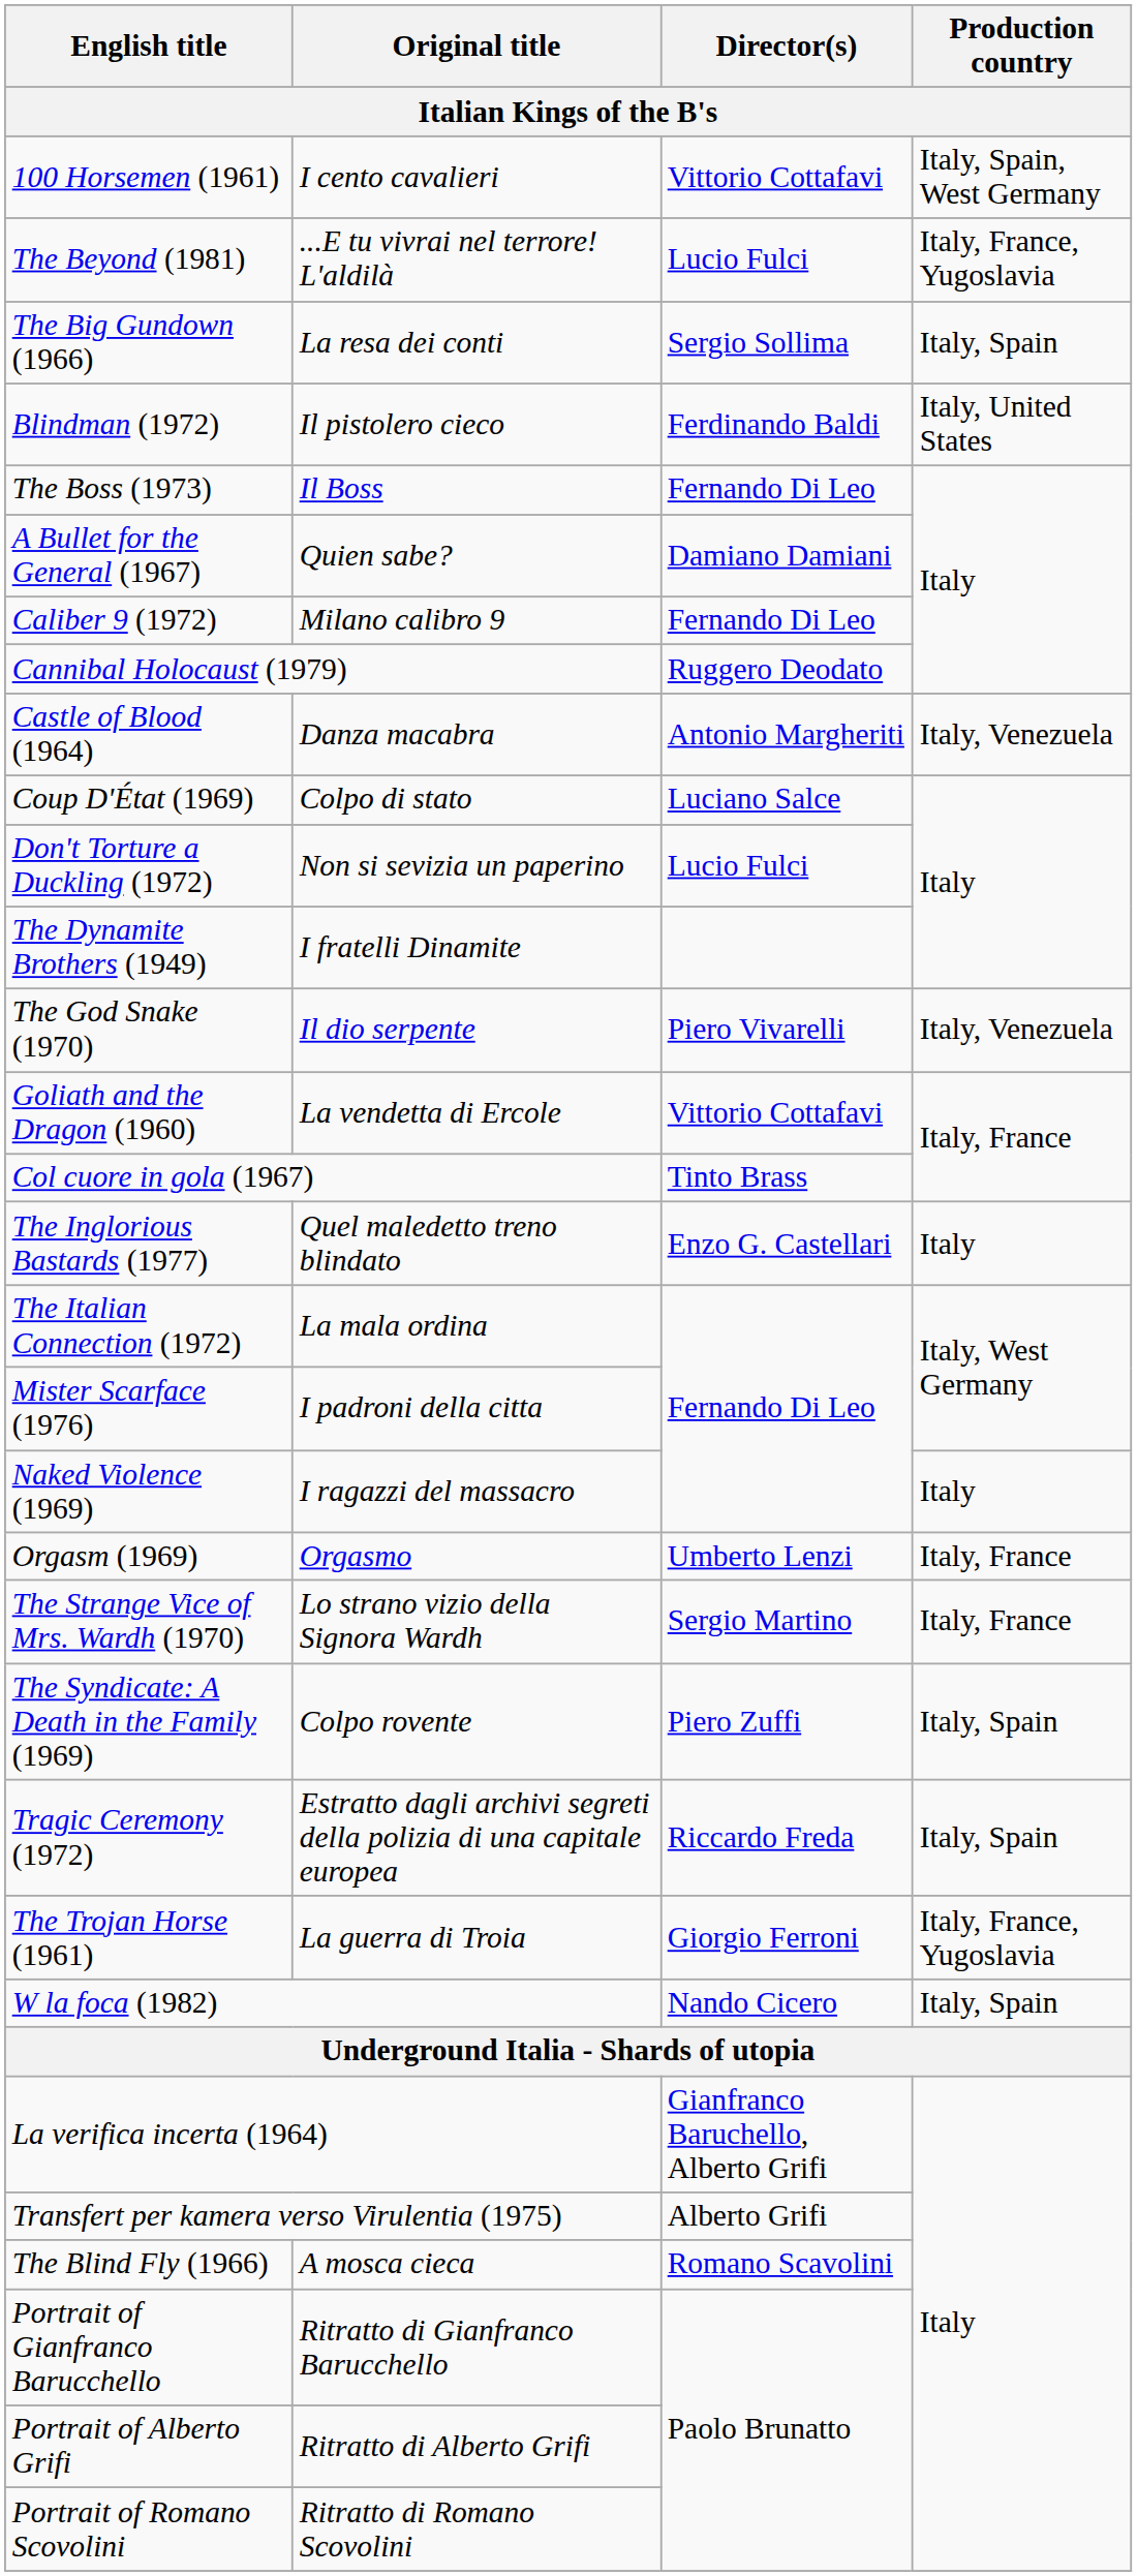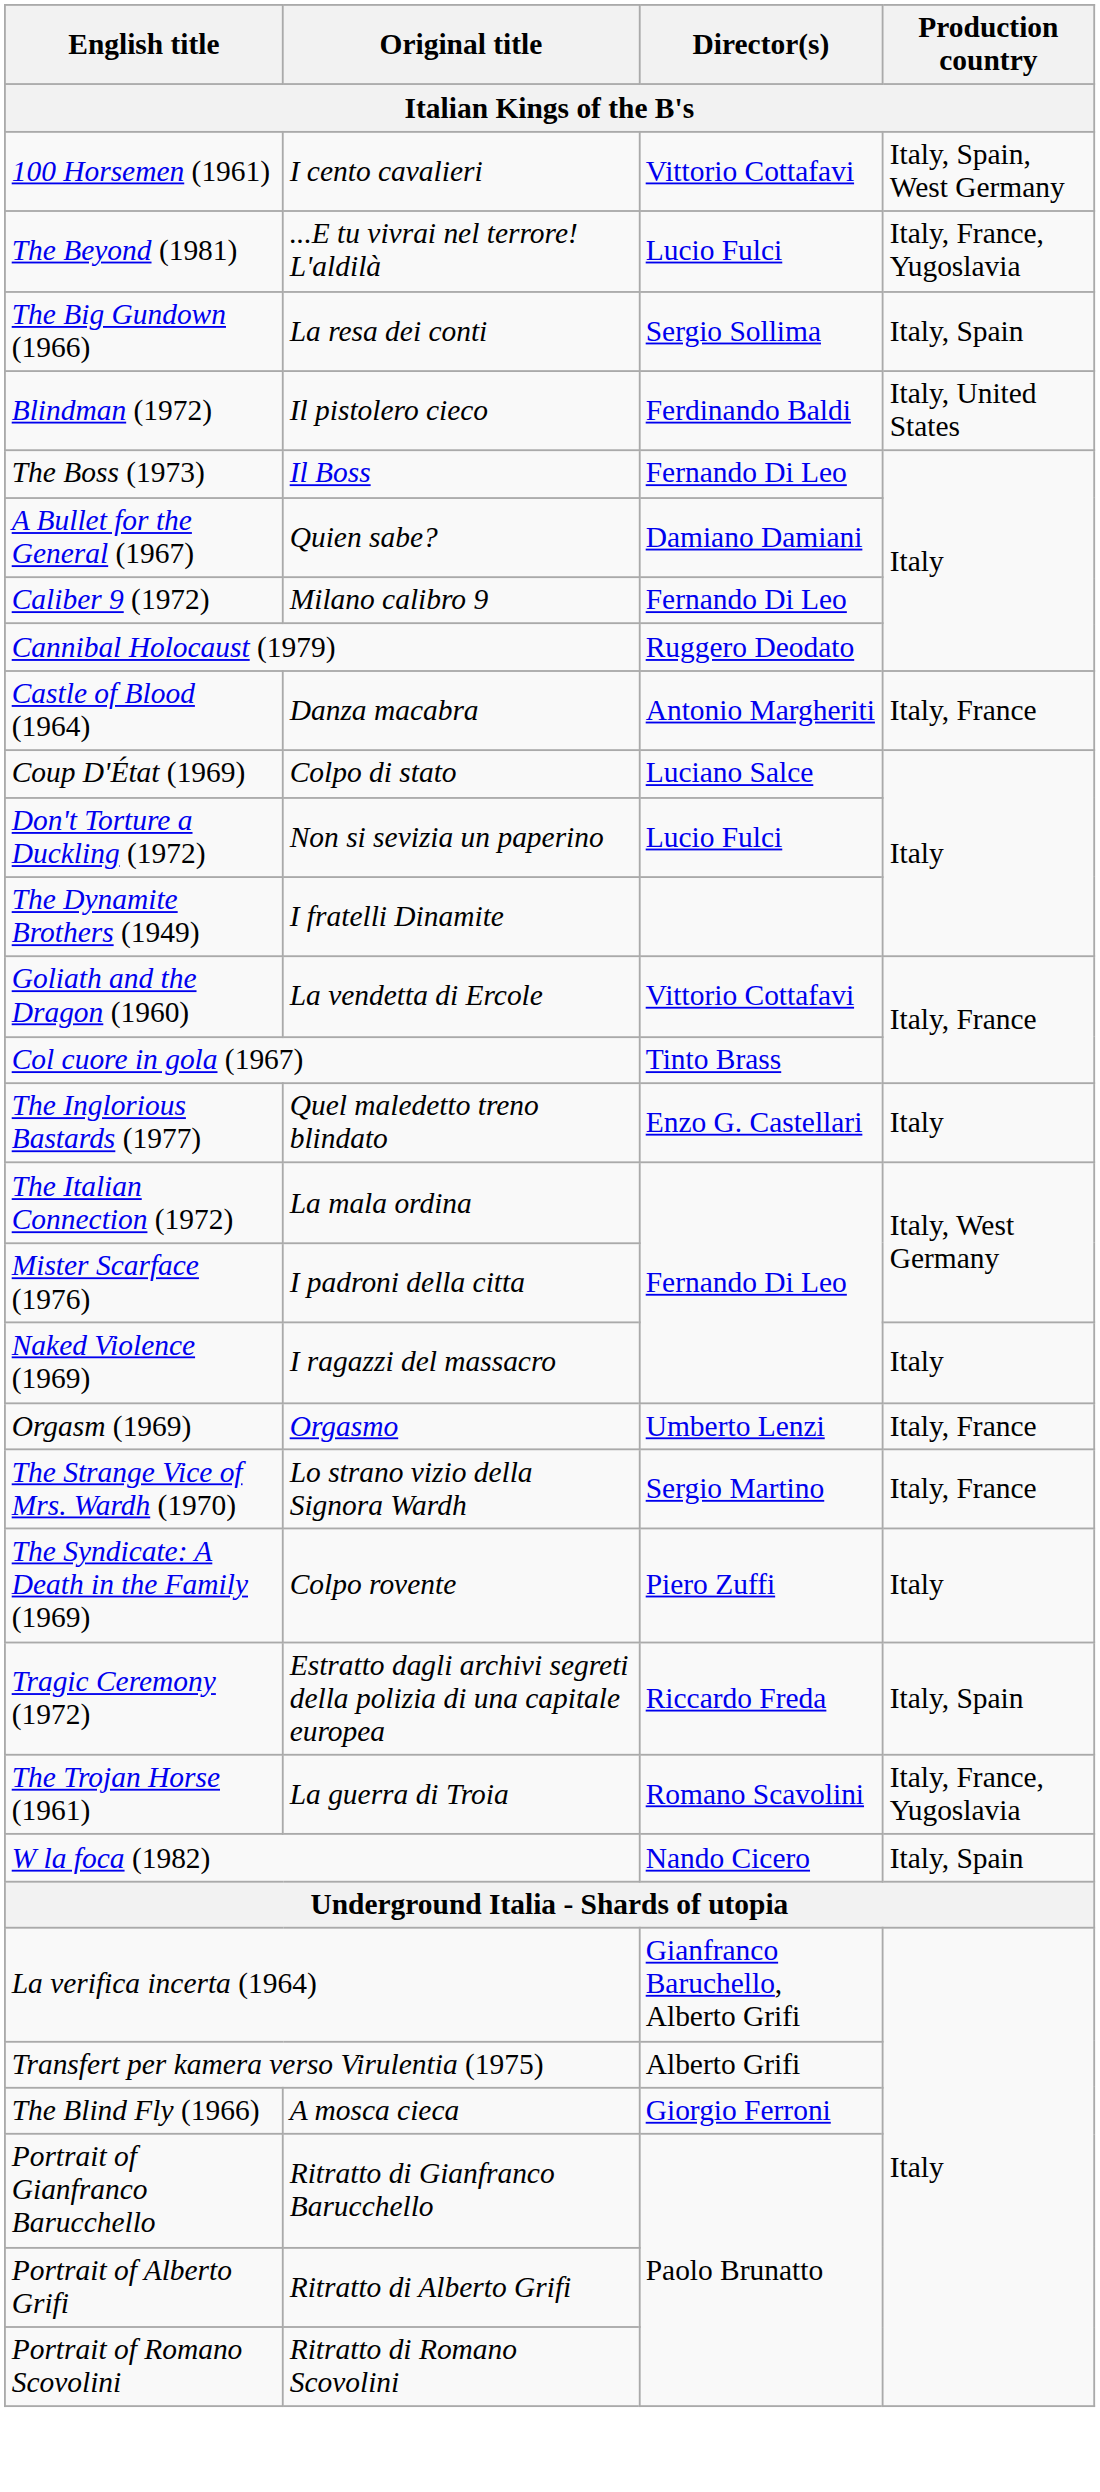 <table class="wikitable" style="width:95%; margin-bottom:0px">
 <tr>
 <th>English title</th>
 <th>Original title</th>
 <th>Director(s)</th>
 <th>Production country</th>
 </tr>
 <tr>
 <th colspan="4">Italian Kings of the B's</th>
 </tr>
 <tr>
 <td><em><a href='#'>100 Horsemen</a></em> (1961)</td>
 <td data-sort-value="Cento"><em>I cento cavalieri</em></td>
 <td data-sort-value="Cottafavi"><a href='#'>Vittorio Cottafavi</a></td>
 <td>Italy, Spain, West Germany</td>
 </tr>
 <tr>
 <td data-sort-value="Beyond"><em><a href='#'>The Beyond</a></em> (1981)</td>
 <td><em>...E tu vivrai nel terrore! L'aldilà</em></td>
 <td data-sort-value="Fulci"><a href='#'>Lucio Fulci</a></td>
 <td>Italy, France, Yugoslavia</td>
 </tr>
 <tr>
 <td data-sort-value="Big"><em><a href='#'>The Big Gundown</a></em> (1966)</td>
 <td data-sort-value="Resa"><em>La resa dei conti</em></td>
 <td data-sort-value="Sollima"><a href='#'>Sergio Sollima</a></td>
 <td>Italy, Spain</td>
 </tr>
 <tr>
 <td><em><a href='#'>Blindman</a></em> (1972)</td>
 <td data-sort-value="Pistolero"><em>Il pistolero cieco</em></td>
 <td data-sort-value="Baldi"><a href='#'>Ferdinando Baldi</a></td>
 <td>Italy, United States</td>
 </tr>
 <tr>
 <td data-sort-value="Boss"><em>The Boss</em> (1973)</td>
 <td data-sort-value="Boss"><em><a href='#'>Il Boss</a></em></td>
 <td data-sort-value="Di Leo"><a href='#'>Fernando Di Leo</a></td>
 <td rowspan="4">Italy</td>
 </tr>
 <tr>
 <td data-sort-value="Bullet"><em><a href='#'>A Bullet for the General</a></em> (1967)</td>
 <td><em>Quien sabe?</em></td>
 <td data-sort-value="Damiani"><a href='#'>Damiano Damiani</a></td>
 </tr>
 <tr>
 <td><em><a href='#'>Caliber 9</a></em> (1972)</td>
 <td><em>Milano calibro 9</em></td>
 <td data-sort-value="Di Leo"><a href='#'>Fernando Di Leo</a></td>
 </tr>
 <tr>
 <td colspan=2><em><a href='#'>Cannibal Holocaust</a></em> (1979)</td>
 <td data-sort-value="Deodato"><a href='#'>Ruggero Deodato</a></td>
 </tr>
 <tr>
 <td><em><a href='#'>Castle of Blood</a></em> (1964)</td>
 <td><em>Danza macabra</em></td>
 <td data-sort-value="Margheriti"><a href='#'>Antonio Margheriti</a></td>
-<td>Italy, Venezuela</td>
+<td>Italy, France</td>
 </tr>
 <tr>
 <td><em>Coup D'État</em> (1969)</td>
 <td><em>Colpo di stato</em></td>
 <td data-sort-value="Salce"><a href='#'>Luciano Salce</a></td>
 <td rowspan="3">Italy</td>
 </tr>
 <tr>
 <td><em><a href='#'>Don't Torture a Duckling</a></em> (1972)</td>
 <td><em>Non si sevizia un paperino</em></td>
 <td data-sort-value="Fulci"><a href='#'>Lucio Fulci</a></td>
 </tr>
 <tr>
 <td data-sort-value="Dynamite"><em><a href='#'>The Dynamite Brothers</a></em> (1949)</td>
 <td data-sort-value="Fratelli"><em>I fratelli Dinamite</em></td>
 <td data-sort-value="Pagot"><a href='#'></a></td>
-</tr>
-<tr>
-<td data-sort-value="God"><em>The God Snake</em> (1970)</td>
-<td data-sort-value="Dio"><em><a href='#'>Il dio serpente</a></em></td>
-<td data-sort-value="Vivarelli"><a href='#'>Piero Vivarelli</a></td>
-<td>Italy, Venezuela</td>
 </tr>
 <tr>
 <td><em><a href='#'>Goliath and the Dragon</a></em> (1960)</td>
 <td data-sort-value="Vendetta"><em>La vendetta di Ercole</em></td>
 <td data-sort-value="Cottafavi"><a href='#'>Vittorio Cottafavi</a></td>
 <td rowspan="2">Italy, France</td>
 </tr>
 <tr>
 <td colspan="2"><em><a href='#'>Col cuore in gola</a></em> (1967)</td>
 <td data-sort-value="Brass"><a href='#'>Tinto Brass</a></td>
 </tr>
 <tr>
 <td data-sort-value="Inglorious"><em><a href='#'>The Inglorious Bastards</a></em> (1977)</td>
 <td><em>Quel maledetto treno blindato</em></td>
 <td data-sort-value="Castellari"><a href='#'>Enzo G. Castellari</a></td>
 <td>Italy</td>
 </tr>
 <tr>
 <td data-sort-value="Italian"><em><a href='#'>The Italian Connection</a></em> (1972)</td>
 <td data-sort-value="Mala"><em>La mala ordina</em></td>
 <td rowspan="3" data-sort-value="Di Leo"><a href='#'>Fernando Di Leo</a></td>
 <td rowspan="2">Italy, West Germany</td>
 </tr>
 <tr>
 <td><em><a href='#'>Mister Scarface</a></em> (1976)</td>
 <td data-sort-value="Padroni"><em>I padroni della citta</em></td>
 </tr>
 <tr>
 <td><em><a href='#'>Naked Violence</a></em> (1969)</td>
 <td data-sort-value="Ragazzi"><em>I ragazzi del massacro</em></td>
 <td>Italy</td>
 </tr>
 <tr>
 <td><em>Orgasm</em> (1969)</td>
 <td><em><a href='#'>Orgasmo</a></em></td>
 <td data-sort-value=" Lenzi"><a href='#'>Umberto Lenzi</a></td>
 <td>Italy, France</td>
 </tr>
 <tr>
 <td data-sort-value="Strange"><em><a href='#'>The Strange Vice of Mrs. Wardh</a></em> (1970)</td>
 <td data-sort-value="Strano"><em>Lo strano vizio della Signora Wardh</em></td>
 <td data-sort-value="Martino"><a href='#'>Sergio Martino</a></td>
 <td>Italy, France</td>
 </tr>
 <tr>
 <td data-sort-value="Syndicate"><em><a href='#'>The Syndicate: A Death in the Family</a></em> (1969)</td>
 <td><em>Colpo rovente</em></td>
 <td data-sort-value="Zuffi"><a href='#'>Piero Zuffi</a></td>
-<td>Italy, Spain</td>
+<td>Italy</td>
 </tr>
 <tr>
 <td><em><a href='#'>Tragic Ceremony</a></em> (1972)</td>
 <td><em>Estratto dagli archivi segreti della polizia di una capitale europea</em></td>
 <td data-sort-value="Freda"><a href='#'>Riccardo Freda</a></td>
 <td>Italy, Spain</td>
 </tr>
 <tr>
 <td data-sort-value="Trojan"><em><a href='#'>The Trojan Horse</a></em> (1961)</td>
 <td data-sort-value="Guerra"><em>La guerra di Troia</em></td>
-<td data-sort-value="Ferroni"><a href='#'>Giorgio Ferroni</a></td>
+<td><a href='#'>Romano Scavolini</a></td>
 <td>Italy, France, Yugoslavia</td>
 </tr>
 <tr>
 <td colspan="2"><em><a href='#'>W la foca</a></em> (1982)</td>
 <td><a href='#'>Nando Cicero</a></td>
 <td>Italy, Spain</td>
 </tr>
 <tr>
 <th colspan="4">Underground Italia - Shards of utopia</th>
 </tr>
 <tr>
 <td colspan="2"><em>La verifica incerta</em> (1964)</td>
 <td><a href='#'>Gianfranco Baruchello</a>, Alberto Grifi</td>
 <td rowspan="6">Italy</td>
 </tr>
 <tr>
 <td colspan="2"><em>Transfert per kamera verso Virulentia</em> (1975)</td>
 <td>Alberto Grifi</td>
 </tr>
 <tr>
 <td><em>The Blind Fly</em> (1966)</td>
 <td><em>A mosca cieca</em></td>
-<td><a href='#'>Romano Scavolini</a></td>
+<td data-sort-value="Ferroni"><a href='#'>Giorgio Ferroni</a></td>
 </tr>
 <tr>
 <td><em>Portrait of Gianfranco Barucchello</em></td>
 <td><em>Ritratto di Gianfranco Barucchello</em></td>
 <td rowspan="3">Paolo Brunatto</td>
 </tr>
 <tr>
 <td><em>Portrait of Alberto Grifi</em></td>
 <td><em>Ritratto di Alberto Grifi</em></td>
 </tr>
 <tr>
 <td><em>Portrait of Romano Scovolini</em></td>
 <td><em>Ritratto di Romano Scovolini</em></td>
 </tr>
 </table>
